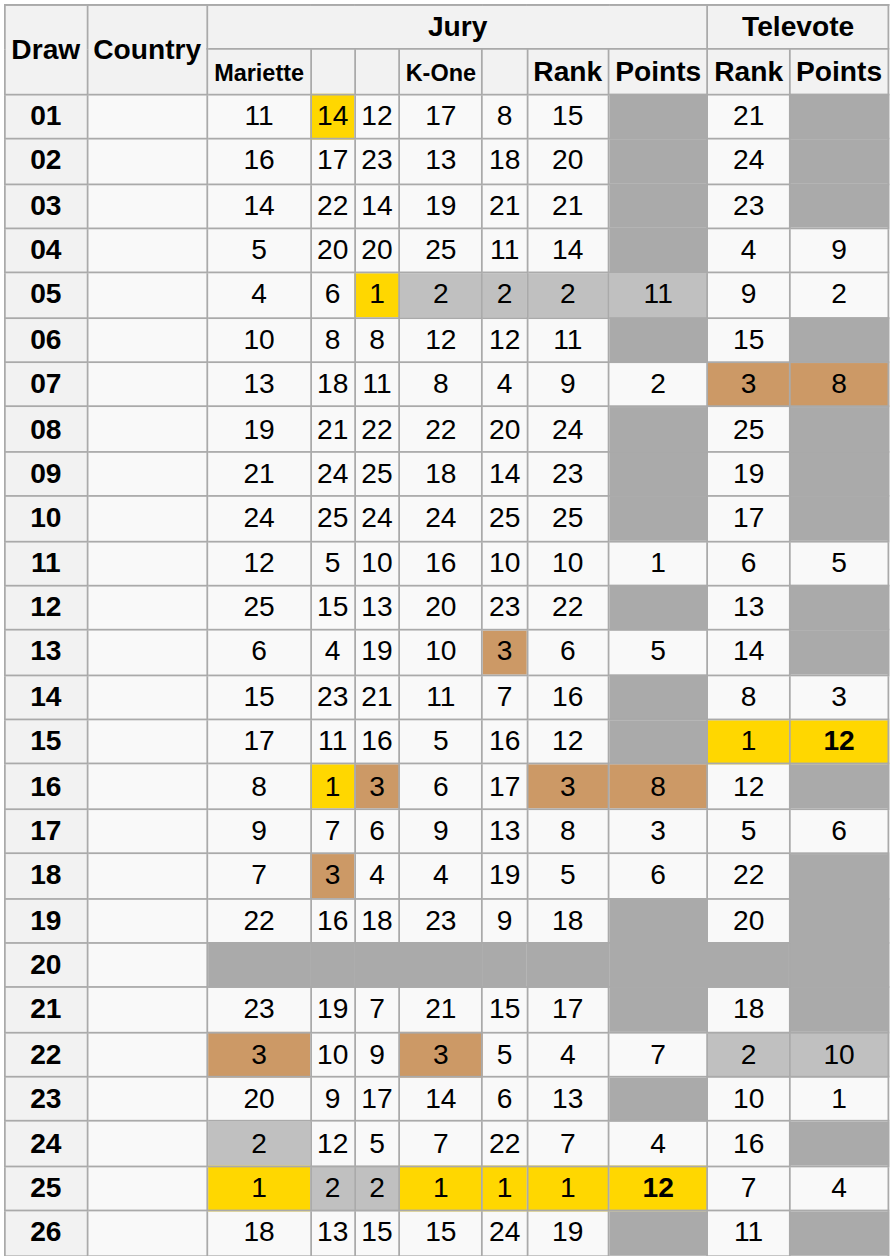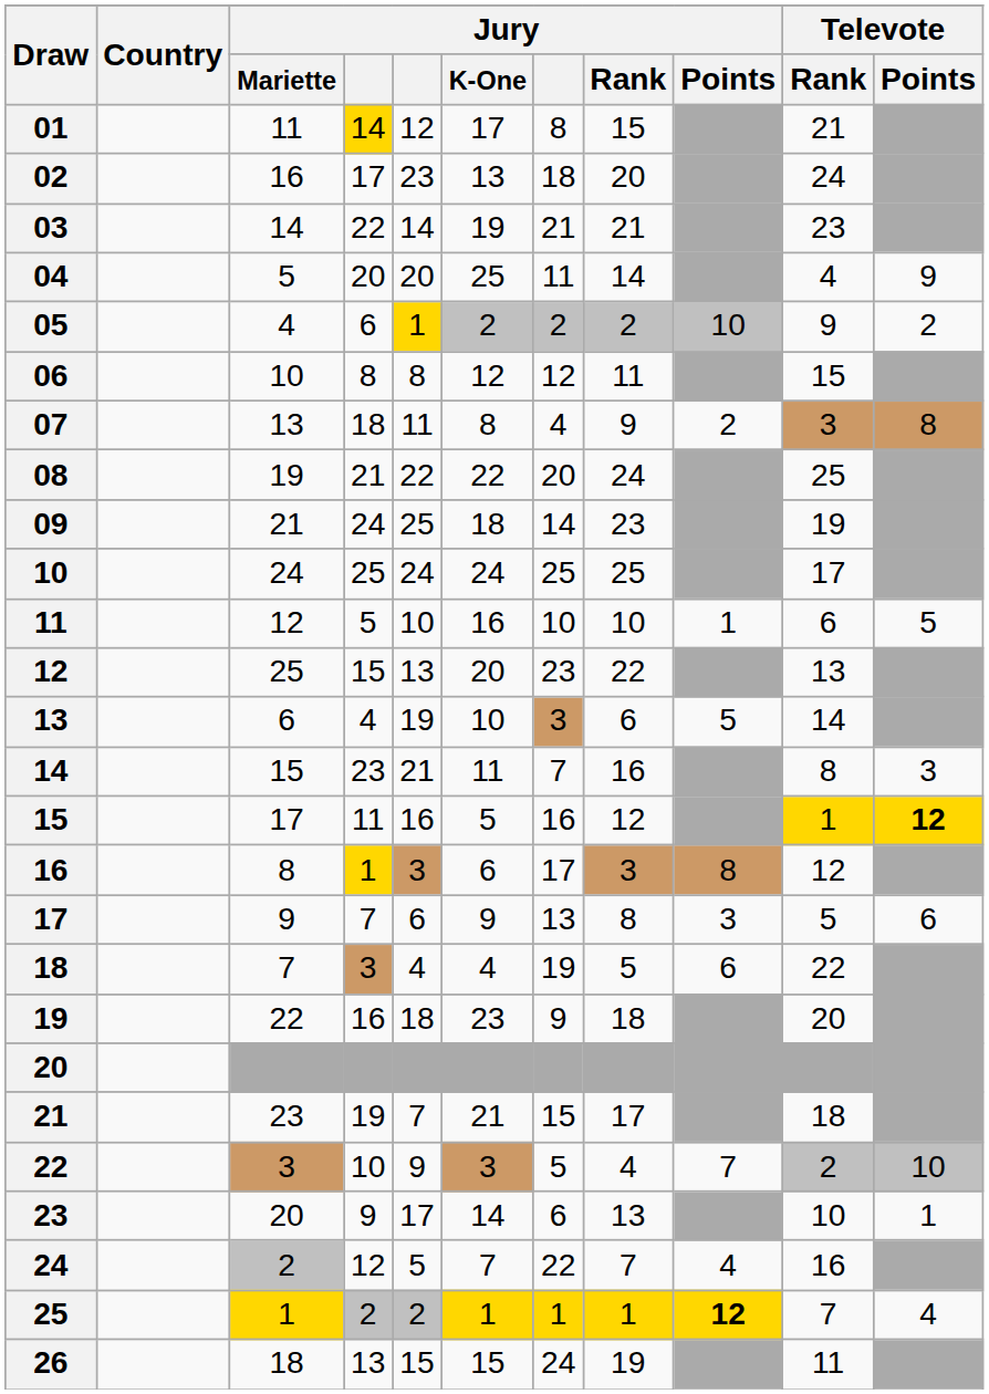 <table class="sortable wikitable collapsible plainrowheaders" style="text-align:center;">
 <tr>
 </tr>
 <tr>
 <th scope="col" rowspan="2">Draw</th>
 <th scope="col" rowspan="2">Country</th>
 <th scope="col" colspan="7">Jury</th>
 <th scope="col" colspan="2">Televote</th>
 </tr>
 <tr>
 <th scope="col"><small>Mariette</small></th>
 <th scope="col"><small></small></th>
 <th scope="col"><small></small></th>
 <th scope="col"><small>K-One</small></th>
 <th scope="col"><small></small></th>
 <th scope="col">Rank</th>
 <th scope="col">Points</th>
 <th scope="col">Rank</th>
 <th scope="col">Points</th>
 </tr>
 <tr>
 <th scope="row" style="text-align:center;">01</th>
 <td style="text-align:left;"></td>
 <td>11</td>
 <td style="background: gold;">14</td>
 <td>12</td>
 <td>17</td>
 <td>8</td>
 <td>15</td>
 <td style="background:#AAAAAA;"></td>
 <td>21</td>
 <td style="background:#AAAAAA;"></td>
 </tr>
 <tr>
 <th scope="row" style="text-align:center;">02</th>
 <td style="text-align:left;"></td>
 <td>16</td>
 <td>17</td>
 <td>23</td>
 <td>13</td>
 <td>18</td>
 <td>20</td>
 <td style="background:#AAAAAA;"></td>
 <td>24</td>
 <td style="background:#AAAAAA;"></td>
 </tr>
 <tr>
 <th scope="row" style="text-align:center;">03</th>
 <td style="text-align:left;"></td>
 <td>14</td>
 <td>22</td>
 <td>14</td>
 <td>19</td>
 <td>21</td>
 <td>21</td>
 <td style="background:#AAAAAA;"></td>
 <td>23</td>
 <td style="background:#AAAAAA;"></td>
 </tr>
 <tr>
 <th scope="row" style="text-align:center;">04</th>
 <td style="text-align:left;"></td>
 <td>5</td>
 <td>20</td>
 <td>20</td>
 <td>25</td>
 <td>11</td>
 <td>14</td>
 <td style="background:#AAAAAA;"></td>
 <td>4</td>
 <td>9</td>
 </tr>
 <tr>
 <th scope="row" style="text-align:center;">05</th>
 <td style="text-align:left;"></td>
 <td>4</td>
 <td>6</td>
 <td style="background:gold;">1</td>
 <td style="background:silver;">2</td>
 <td style="background:silver;">2</td>
 <td style="background:silver;">2</td>
-<td style="background:silver;">11</td>
+<td style="background:silver;">10</td>
 <td>9</td>
 <td>2</td>
 </tr>
 <tr>
 <th scope="row" style="text-align:center;">06</th>
 <td style="text-align:left;"></td>
 <td>10</td>
 <td>8</td>
 <td>8</td>
 <td>12</td>
 <td>12</td>
 <td>11</td>
 <td style="background:#AAAAAA;"></td>
 <td>15</td>
 <td style="background:#AAAAAA;"></td>
 </tr>
 <tr>
 <th scope="row" style="text-align:center;">07</th>
 <td style="text-align:left;"></td>
 <td>13</td>
 <td>18</td>
 <td>11</td>
 <td>8</td>
 <td>4</td>
 <td>9</td>
 <td>2</td>
 <td style="background:#CC9966;">3</td>
 <td style="background:#CC9966;">8</td>
 </tr>
 <tr>
 <th scope="row" style="text-align:center;">08</th>
 <td style="text-align:left;"></td>
 <td>19</td>
 <td>21</td>
 <td>22</td>
 <td>22</td>
 <td>20</td>
 <td>24</td>
 <td style="background:#AAAAAA;"></td>
 <td>25</td>
 <td style="background:#AAAAAA;"></td>
 </tr>
 <tr>
 <th scope="row" style="text-align:center;">09</th>
 <td style="text-align:left;"></td>
 <td>21</td>
 <td>24</td>
 <td>25</td>
 <td>18</td>
 <td>14</td>
 <td>23</td>
 <td style="background:#AAAAAA;"></td>
 <td>19</td>
 <td style="background:#AAAAAA;"></td>
 </tr>
 <tr>
 <th scope="row" style="text-align:center;">10</th>
 <td style="text-align:left;"></td>
 <td>24</td>
 <td>25</td>
 <td>24</td>
 <td>24</td>
 <td>25</td>
 <td>25</td>
 <td style="background:#AAAAAA;"></td>
 <td>17</td>
 <td style="background:#AAAAAA;"></td>
 </tr>
 <tr>
 <th scope="row" style="text-align:center;">11</th>
 <td style="text-align:left;"></td>
 <td>12</td>
 <td>5</td>
 <td>10</td>
 <td>16</td>
 <td>10</td>
 <td>10</td>
 <td>1</td>
 <td>6</td>
 <td>5</td>
 </tr>
 <tr>
 <th scope="row" style="text-align:center;">12</th>
 <td style="text-align:left;"></td>
 <td>25</td>
 <td>15</td>
 <td>13</td>
 <td>20</td>
 <td>23</td>
 <td>22</td>
 <td style="background:#AAAAAA;"></td>
 <td>13</td>
 <td style="background:#AAAAAA;"></td>
 </tr>
 <tr>
 <th scope="row" style="text-align:center;">13</th>
 <td style="text-align:left;"></td>
 <td>6</td>
 <td>4</td>
 <td>19</td>
 <td>10</td>
 <td style="background:#CC9966;">3</td>
 <td>6</td>
 <td>5</td>
 <td>14</td>
 <td style="background:#AAAAAA;"></td>
 </tr>
 <tr>
 <th scope="row" style="text-align:center;">14</th>
 <td style="text-align:left;"></td>
 <td>15</td>
 <td>23</td>
 <td>21</td>
 <td>11</td>
 <td>7</td>
 <td>16</td>
 <td style="background:#AAAAAA;"></td>
 <td>8</td>
 <td>3</td>
 </tr>
 <tr>
 <th scope="row" style="text-align:center;">15</th>
 <td style="text-align:left;"></td>
 <td>17</td>
 <td>11</td>
 <td>16</td>
 <td>5</td>
 <td>16</td>
 <td>12</td>
 <td style="background:#AAAAAA;"></td>
 <td style="background:gold;">1</td>
 <td style="background:gold;"><strong>12</strong></td>
 </tr>
 <tr>
 <th scope="row" style="text-align:center;">16</th>
 <td style="text-align:left;"></td>
 <td>8</td>
 <td style="background:gold;">1</td>
 <td style="background:#CC9966;">3</td>
 <td>6</td>
 <td>17</td>
 <td style="background:#CC9966;">3</td>
 <td style="background:#CC9966;">8</td>
 <td>12</td>
 <td style="background:#AAAAAA;"></td>
 </tr>
 <tr>
 <th scope="row" style="text-align:center;">17</th>
 <td style="text-align:left;"></td>
 <td>9</td>
 <td>7</td>
 <td>6</td>
 <td>9</td>
 <td>13</td>
 <td>8</td>
 <td>3</td>
 <td>5</td>
 <td>6</td>
 </tr>
 <tr>
 <th scope="row" style="text-align:center;">18</th>
 <td style="text-align:left;"></td>
 <td>7</td>
 <td style="background:#CC9966;">3</td>
 <td>4</td>
 <td>4</td>
 <td>19</td>
 <td>5</td>
 <td>6</td>
 <td>22</td>
 <td style="background:#AAAAAA;"></td>
 </tr>
 <tr>
 <th scope="row" style="text-align:center;">19</th>
 <td style="text-align:left;"></td>
 <td>22</td>
 <td>16</td>
 <td>18</td>
 <td>23</td>
 <td>9</td>
 <td>18</td>
 <td style="background:#AAAAAA;"></td>
 <td>20</td>
 <td style="background:#AAAAAA;"></td>
 </tr>
 <tr class="sortbottom">
 <th scope="row" style="text-align:center;">20</th>
 <td style="text-align:left;"></td>
 <td style="background:#AAAAAA;"></td>
 <td style="background:#AAAAAA;"></td>
 <td style="background:#AAAAAA;"></td>
 <td style="background:#AAAAAA;"></td>
 <td style="background:#AAAAAA;"></td>
 <td style="background:#AAAAAA;"></td>
 <td style="background:#AAAAAA;"></td>
 <td style="background:#AAAAAA;"></td>
 <td style="background:#AAAAAA;"></td>
 </tr>
 <tr>
 <th scope="row" style="text-align:center;">21</th>
 <td style="text-align:left;"></td>
 <td>23</td>
 <td>19</td>
 <td>7</td>
 <td>21</td>
 <td>15</td>
 <td>17</td>
 <td style="background:#AAAAAA;"></td>
 <td>18</td>
 <td style="background:#AAAAAA;"></td>
 </tr>
 <tr>
 <th scope="row" style="text-align:center;">22</th>
 <td style="text-align:left;"></td>
 <td style="background:#CC9966;">3</td>
 <td>10</td>
 <td>9</td>
 <td style="background:#CC9966;">3</td>
 <td>5</td>
 <td>4</td>
 <td>7</td>
 <td style="background:silver;">2</td>
 <td style="background:silver;">10</td>
 </tr>
 <tr>
 <th scope="row" style="text-align:center;">23</th>
 <td style="text-align:left;"></td>
 <td>20</td>
 <td>9</td>
 <td>17</td>
 <td>14</td>
 <td>6</td>
 <td>13</td>
 <td style="background:#AAAAAA;"></td>
 <td>10</td>
 <td>1</td>
 </tr>
 <tr>
 <th scope="row" style="text-align:center;">24</th>
 <td style="text-align:left;"></td>
 <td style="background:silver;">2</td>
 <td>12</td>
 <td>5</td>
 <td>7</td>
 <td>22</td>
 <td>7</td>
 <td>4</td>
 <td>16</td>
 <td style="background:#AAAAAA;"></td>
 </tr>
 <tr>
 <th scope="row" style="text-align:center;">25</th>
 <td style="text-align:left;"></td>
 <td style="background:gold;">1</td>
 <td style="background:silver;">2</td>
 <td style="background:silver;">2</td>
 <td style="background:gold;">1</td>
 <td style="background:gold;">1</td>
 <td style="background:gold;">1</td>
 <td style="background:gold;"><strong>12</strong></td>
 <td>7</td>
 <td>4</td>
 </tr>
 <tr>
 <th scope="row" style="text-align:center;">26</th>
 <td style="text-align:left;"></td>
 <td>18</td>
 <td>13</td>
 <td>15</td>
 <td>15</td>
 <td>24</td>
 <td>19</td>
 <td style="background:#AAAAAA;"></td>
 <td>11</td>
 <td style="background:#AAAAAA;"></td>
 </tr>
 </table>
